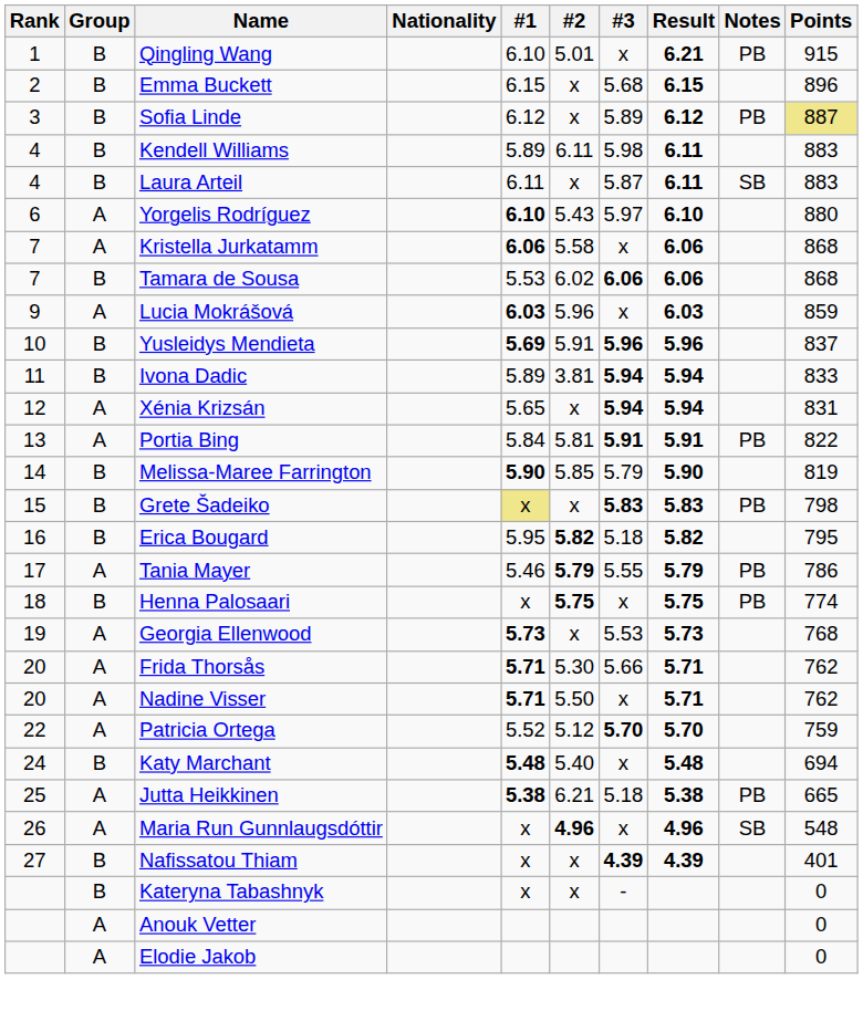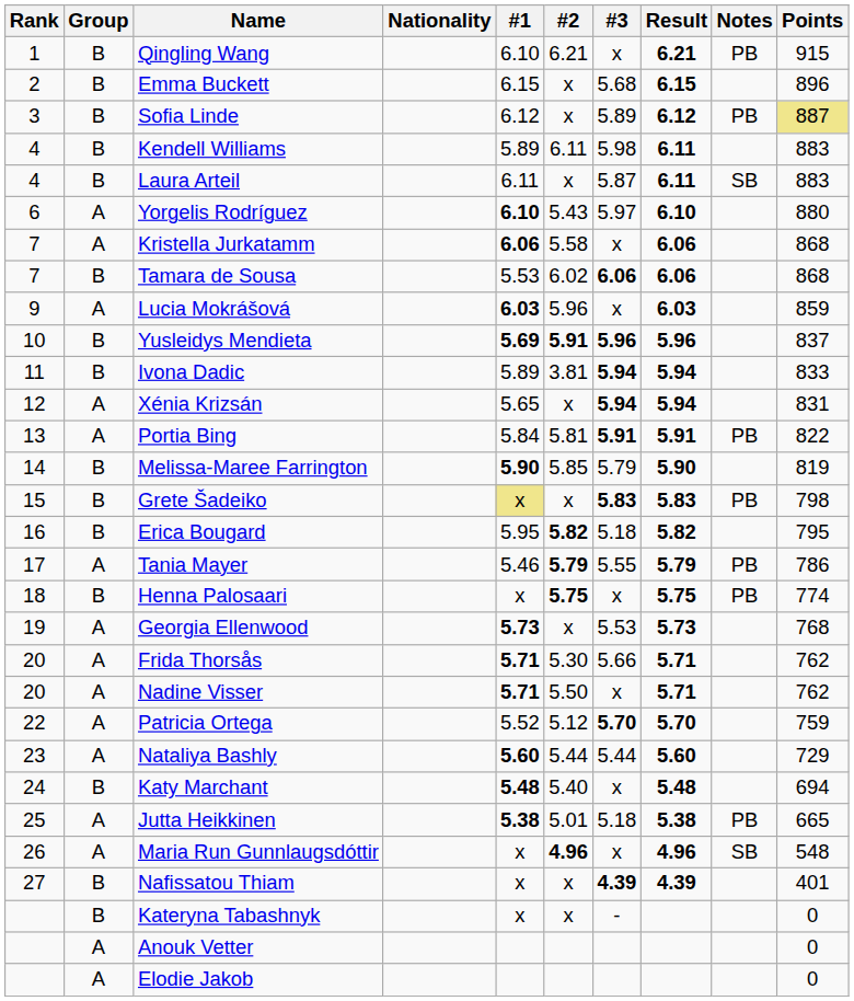 <table class="wikitable sortable" style="text-align:center">
 <tr>
 <th>Rank</th>
 <th>Group</th>
 <th>Name</th>
 <th>Nationality</th>
 <th>#1</th>
 <th>#2</th>
 <th>#3</th>
 <th>Result</th>
 <th>Notes</th>
 <th>Points</th>
 </tr>
 <tr>
 <td>1</td>
 <td>B</td>
 <td align="left"><a href='#'>Qingling Wang</a></td>
 <td align=left></td>
 <td>6.10</td>
-<td>5.01</td>
+<td>6.21</td>
 <td>x</td>
 <td><strong>6.21</strong></td>
 <td>PB</td>
 <td>915</td>
 </tr>
 <tr>
 <td>2</td>
 <td>B</td>
 <td align="left"><a href='#'>Emma Buckett</a></td>
 <td align=left></td>
 <td>6.15</td>
 <td>x</td>
 <td>5.68</td>
 <td><strong>6.15</strong></td>
 <td></td>
 <td>896</td>
 </tr>
 <tr>
 <td>3</td>
 <td>B</td>
 <td align="left"><a href='#'>Sofia Linde</a></td>
 <td align=left></td>
 <td>6.12</td>
 <td>x</td>
 <td>5.89</td>
 <td><strong>6.12</strong></td>
 <td>PB</td>
 <td style="background: khaki;">887</td>
 </tr>
 <tr>
 <td>4</td>
 <td>B</td>
 <td align="left"><a href='#'>Kendell Williams</a></td>
 <td align=left></td>
 <td>5.89</td>
 <td>6.11</td>
 <td>5.98</td>
 <td><strong>6.11</strong></td>
 <td></td>
 <td>883</td>
 </tr>
 <tr>
 <td>4</td>
 <td>B</td>
 <td align="left"><a href='#'>Laura Arteil</a></td>
 <td align=left></td>
 <td>6.11</td>
 <td>x</td>
 <td>5.87</td>
 <td><strong>6.11</strong></td>
 <td>SB</td>
 <td>883</td>
 </tr>
 <tr>
 <td>6</td>
 <td>A</td>
 <td align="left"><a href='#'>Yorgelis Rodríguez</a></td>
 <td align=left></td>
 <td><strong>6.10</strong></td>
 <td>5.43</td>
 <td>5.97</td>
 <td><strong>6.10</strong></td>
 <td></td>
 <td>880</td>
 </tr>
 <tr>
 <td>7</td>
 <td>A</td>
 <td align="left"><a href='#'>Kristella Jurkatamm</a></td>
 <td align=left></td>
 <td><strong>6.06</strong></td>
 <td>5.58</td>
 <td>x</td>
 <td><strong>6.06</strong></td>
 <td></td>
 <td>868</td>
 </tr>
 <tr>
 <td>7</td>
 <td>B</td>
 <td align="left"><a href='#'>Tamara de Sousa</a></td>
 <td align=left></td>
 <td>5.53</td>
 <td>6.02</td>
 <td><strong>6.06</strong></td>
 <td><strong>6.06</strong></td>
 <td></td>
 <td>868</td>
 </tr>
 <tr>
 <td>9</td>
 <td>A</td>
 <td align="left"><a href='#'>Lucia Mokrášová</a></td>
 <td align=left></td>
 <td><strong>6.03</strong></td>
 <td>5.96</td>
 <td>x</td>
 <td><strong>6.03</strong></td>
 <td></td>
 <td>859</td>
 </tr>
 <tr>
 <td>10</td>
 <td>B</td>
 <td align="left"><a href='#'>Yusleidys Mendieta</a></td>
 <td align=left></td>
 <td><strong>5.69</strong></td>
-<td>5.91</td>
+<td><strong>5.91</strong></td>
 <td><strong>5.96</strong></td>
 <td><strong>5.96</strong></td>
 <td></td>
 <td>837</td>
 </tr>
 <tr>
 <td>11</td>
 <td>B</td>
 <td align="left"><a href='#'>Ivona Dadic</a></td>
 <td align=left></td>
 <td>5.89</td>
 <td>3.81</td>
 <td><strong>5.94</strong></td>
 <td><strong>5.94</strong></td>
 <td></td>
 <td>833</td>
 </tr>
 <tr>
 <td>12</td>
 <td>A</td>
 <td align="left"><a href='#'>Xénia Krizsán</a></td>
 <td align=left></td>
 <td>5.65</td>
 <td>x</td>
 <td><strong>5.94</strong></td>
 <td><strong>5.94</strong></td>
 <td></td>
 <td>831</td>
 </tr>
 <tr>
 <td>13</td>
 <td>A</td>
 <td align="left"><a href='#'>Portia Bing</a></td>
 <td align=left></td>
 <td>5.84</td>
 <td>5.81</td>
 <td><strong>5.91</strong></td>
 <td><strong>5.91</strong></td>
 <td>PB</td>
 <td>822</td>
 </tr>
 <tr>
 <td>14</td>
 <td>B</td>
 <td align="left"><a href='#'>Melissa-Maree Farrington</a></td>
 <td align=left></td>
 <td><strong>5.90</strong></td>
 <td>5.85</td>
 <td>5.79</td>
 <td><strong>5.90</strong></td>
 <td></td>
 <td>819</td>
 </tr>
 <tr>
 <td>15</td>
 <td>B</td>
 <td align="left"><a href='#'>Grete Šadeiko</a></td>
 <td align=left></td>
 <td style="background: khaki;">x</td>
 <td>x</td>
 <td><strong>5.83</strong></td>
 <td><strong>5.83</strong></td>
 <td>PB</td>
 <td>798</td>
 </tr>
 <tr>
 <td>16</td>
 <td>B</td>
 <td align="left"><a href='#'>Erica Bougard</a></td>
 <td align=left></td>
 <td>5.95</td>
 <td><strong>5.82</strong></td>
 <td>5.18</td>
 <td><strong>5.82</strong></td>
 <td></td>
 <td>795</td>
 </tr>
 <tr>
 <td>17</td>
 <td>A</td>
 <td align="left"><a href='#'>Tania Mayer</a></td>
 <td align=left></td>
 <td>5.46</td>
 <td><strong>5.79</strong></td>
 <td>5.55</td>
 <td><strong>5.79</strong></td>
 <td>PB</td>
 <td>786</td>
 </tr>
 <tr>
 <td>18</td>
 <td>B</td>
 <td align="left"><a href='#'>Henna Palosaari</a></td>
 <td align=left></td>
 <td>x</td>
 <td><strong>5.75</strong></td>
 <td>x</td>
 <td><strong>5.75</strong></td>
 <td>PB</td>
 <td>774</td>
 </tr>
 <tr>
 <td>19</td>
 <td>A</td>
 <td align="left"><a href='#'>Georgia Ellenwood</a></td>
 <td align=left></td>
 <td><strong>5.73</strong></td>
 <td>x</td>
 <td>5.53</td>
 <td><strong>5.73</strong></td>
 <td></td>
 <td>768</td>
 </tr>
 <tr>
 <td>20</td>
 <td>A</td>
 <td align="left"><a href='#'>Frida Thorsås</a></td>
 <td align=left></td>
 <td><strong>5.71</strong></td>
 <td>5.30</td>
 <td>5.66</td>
 <td><strong>5.71</strong></td>
 <td></td>
 <td>762</td>
 </tr>
 <tr>
 <td>20</td>
 <td>A</td>
 <td align="left"><a href='#'>Nadine Visser</a></td>
 <td align=left></td>
 <td><strong>5.71</strong></td>
 <td>5.50</td>
 <td>x</td>
 <td><strong>5.71</strong></td>
 <td></td>
 <td>762</td>
 </tr>
 <tr>
 <td>22</td>
 <td>A</td>
 <td align="left"><a href='#'>Patricia Ortega</a></td>
 <td align=left></td>
 <td>5.52</td>
 <td>5.12</td>
 <td><strong>5.70</strong></td>
 <td><strong>5.70</strong></td>
 <td></td>
 <td>759</td>
 </tr>
 <tr>
+<td>23</td>
+<td>A</td>
+<td align="left"><a href='#'>Nataliya Bashly</a></td>
+<td align=left></td>
+<td><strong>5.60</strong></td>
+<td>5.44</td>
+<td>5.44</td>
+<td><strong>5.60</strong></td>
+<td></td>
+<td>729</td>
+</tr>
+<tr>
 <td>24</td>
 <td>B</td>
 <td align="left"><a href='#'>Katy Marchant</a></td>
 <td align=left></td>
 <td><strong>5.48</strong></td>
 <td>5.40</td>
 <td>x</td>
 <td><strong>5.48</strong></td>
 <td></td>
 <td>694</td>
 </tr>
 <tr>
 <td>25</td>
 <td>A</td>
 <td align="left"><a href='#'>Jutta Heikkinen</a></td>
 <td align=left></td>
 <td><strong>5.38</strong></td>
-<td>6.21</td>
+<td>5.01</td>
 <td>5.18</td>
 <td><strong>5.38</strong></td>
 <td>PB</td>
 <td>665</td>
 </tr>
 <tr>
 <td>26</td>
 <td>A</td>
 <td align="left"><a href='#'>Maria Run Gunnlaugsdóttir</a></td>
 <td align=left></td>
 <td>x</td>
 <td><strong>4.96</strong></td>
 <td>x</td>
 <td><strong>4.96</strong></td>
 <td>SB</td>
 <td>548</td>
 </tr>
 <tr>
 <td>27</td>
 <td>B</td>
 <td align="left"><a href='#'>Nafissatou Thiam</a></td>
 <td align=left></td>
 <td>x</td>
 <td>x</td>
 <td><strong>4.39</strong></td>
 <td><strong>4.39</strong></td>
 <td></td>
 <td>401</td>
 </tr>
 <tr>
 <td></td>
 <td>B</td>
 <td align="left"><a href='#'>Kateryna Tabashnyk</a></td>
 <td align=left></td>
 <td>x</td>
 <td>x</td>
 <td>-</td>
 <td></td>
 <td></td>
 <td>0</td>
 </tr>
 <tr>
 <td></td>
 <td>A</td>
 <td align="left"><a href='#'>Anouk Vetter</a></td>
 <td align=left></td>
 <td></td>
 <td></td>
 <td></td>
 <td></td>
 <td></td>
 <td>0</td>
 </tr>
 <tr>
 <td></td>
 <td>A</td>
 <td align="left"><a href='#'>Elodie Jakob</a></td>
 <td align=left></td>
 <td></td>
 <td></td>
 <td></td>
 <td></td>
 <td></td>
 <td>0</td>
 </tr>
 </table>
